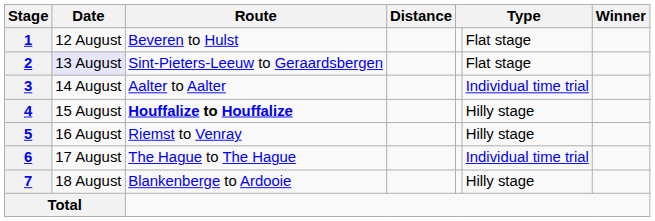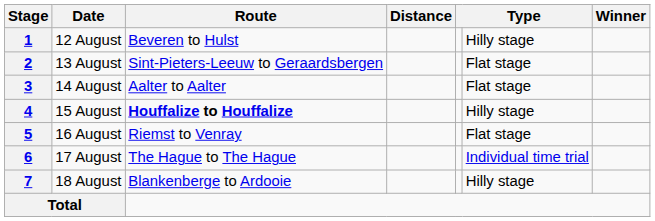 <table class="wikitable">
 <tr>
 <th scope="col">Stage</th>
 <th scope="col">Date</th>
 <th scope="col">Route</th>
 <th scope="col">Distance</th>
 <th scope="col" colspan="2">Type</th>
 <th scope="col">Winner</th>
 </tr>
 <tr>
 <th scope="row"><a href='#'>1</a></th>
 <td align=right>12 August</td>
 <td><a href='#'>Beveren</a>  to <a href='#'>Hulst</a> </td>
 <td style="text-align:center;"></td>
 <td style="text-align:center;"></td>
-<td>Flat stage</td>
+<td>Hilly stage</td>
 <td></td>
 </tr>
 <tr>
 <th scope="row"><a href='#'>2</a></th>
-<td align=right style="background: lavender;">13 August</td>
+<td align=right>13 August</td>
 <td><a href='#'>Sint-Pieters-Leeuw</a>  to <a href='#'>Geraardsbergen</a> </td>
 <td style="text-align:center;"></td>
 <td style="text-align:center;"></td>
 <td>Flat stage</td>
 <td></td>
 </tr>
 <tr>
 <th scope="row"><a href='#'>3</a></th>
 <td align=right>14 August</td>
 <td><a href='#'>Aalter</a>  to <a href='#'>Aalter</a> </td>
 <td style="text-align:center;"></td>
 <td style="text-align:center;"></td>
-<td><a href='#'>Individual time trial</a></td>
+<td>Flat stage</td>
 <td></td>
 </tr>
 <tr>
 <th scope="row"><a href='#'>4</a></th>
 <td align=right>15 August</td>
 <td><strong><a href='#'>Houffalize</a>  to <a href='#'>Houffalize</a> </strong></td>
 <td style="text-align:center;"></td>
 <td></td>
 <td>Hilly stage</td>
 <td></td>
 </tr>
 <tr>
 <th scope="row"><a href='#'>5</a></th>
 <td align=right>16 August</td>
 <td><a href='#'>Riemst</a>  to <a href='#'>Venray</a> </td>
 <td style="text-align:center;"></td>
 <td style="text-align:center;"></td>
-<td>Hilly stage</td>
+<td>Flat stage</td>
 <td></td>
 </tr>
 <tr>
 <th scope="row"><a href='#'>6</a></th>
 <td align=right>17 August</td>
 <td><a href='#'>The Hague</a>  to <a href='#'>The Hague</a> </td>
 <td style="text-align:center;"></td>
 <td style="text-align:center;"></td>
 <td><a href='#'>Individual time trial</a></td>
 <td></td>
 </tr>
 <tr>
 <th scope="row"><a href='#'>7</a></th>
 <td align=right>18 August</td>
 <td><a href='#'>Blankenberge</a>  to <a href='#'>Ardooie</a> </td>
 <td style="text-align:center;"></td>
 <td></td>
 <td>Hilly stage</td>
 <td></td>
 </tr>
 <tr>
 <th colspan="2">Total</th>
 <td colspan="5" style="text-align:center;"></td>
 </tr>
 </table>
